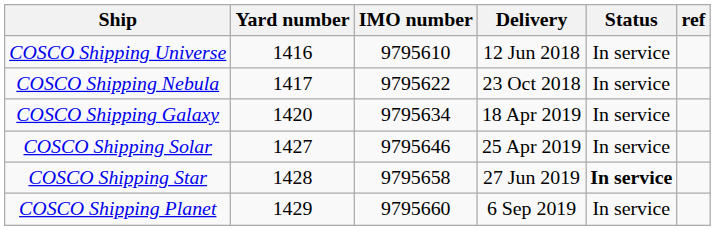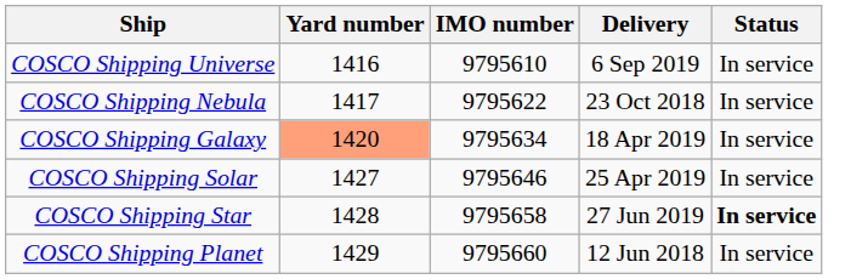 <table class="wikitable" style="text-align:center">
 <tr>
 <th>Ship</th>
 <th>Yard number</th>
 <th>IMO number</th>
 <th>Delivery</th>
 <th>Status</th>
-<th>ref</th>
 </tr>
 <tr>
 <td><em><a href='#'>COSCO Shipping Universe</a></em></td>
 <td>1416</td>
 <td>9795610</td>
-<td>12 Jun 2018</td>
+<td>6 Sep 2019</td>
 <td>In service</td>
-<td></td>
 </tr>
 <tr>
 <td><em><a href='#'>COSCO Shipping Nebula</a></em></td>
 <td>1417</td>
 <td>9795622</td>
 <td>23 Oct 2018</td>
 <td>In service</td>
-<td></td>
 </tr>
 <tr>
 <td><em><a href='#'>COSCO Shipping Galaxy</a></em></td>
-<td>1420</td>
+<td style="background: lightsalmon;">1420</td>
 <td>9795634</td>
 <td>18 Apr 2019</td>
 <td>In service</td>
-<td></td>
 </tr>
 <tr>
 <td><em><a href='#'>COSCO Shipping Solar</a></em></td>
 <td>1427</td>
 <td>9795646</td>
 <td>25 Apr 2019</td>
 <td>In service</td>
-<td></td>
 </tr>
 <tr>
 <td><em><a href='#'>COSCO Shipping Star</a></em></td>
 <td>1428</td>
 <td>9795658</td>
 <td>27 Jun 2019</td>
 <td><strong>In service</strong></td>
-<td></td>
 </tr>
 <tr>
 <td><em><a href='#'>COSCO Shipping Planet</a></em></td>
 <td>1429</td>
 <td>9795660</td>
-<td>6 Sep 2019</td>
+<td>12 Jun 2018</td>
 <td>In service</td>
-<td></td>
 </tr>
 </table>
